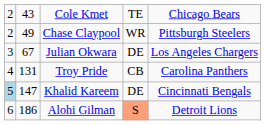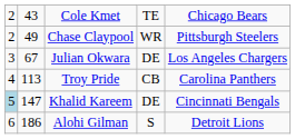 <table class="wikitable" style="text-align:center">
 <tr>
 <td>2</td>
 <td>43</td>
 <td><a href='#'>Cole Kmet</a></td>
 <td>TE</td>
 <td><a href='#'>Chicago Bears</a></td>
 </tr>
 <tr>
 <td>2</td>
 <td>49</td>
 <td><a href='#'>Chase Claypool</a></td>
 <td>WR</td>
 <td><a href='#'>Pittsburgh Steelers</a></td>
 </tr>
 <tr>
 <td>3</td>
 <td>67</td>
 <td><a href='#'>Julian Okwara</a></td>
 <td>DE</td>
 <td><a href='#'>Los Angeles Chargers</a></td>
 </tr>
 <tr>
 <td>4</td>
-<td>131</td>
+<td>113</td>
 <td><a href='#'>Troy Pride</a></td>
 <td>CB</td>
 <td><a href='#'>Carolina Panthers</a></td>
 </tr>
 <tr>
 <td style="background: lightblue;">5</td>
 <td>147</td>
 <td><a href='#'>Khalid Kareem</a></td>
 <td>DE</td>
 <td><a href='#'>Cincinnati Bengals</a></td>
 </tr>
 <tr>
 <td>6</td>
 <td>186</td>
 <td><a href='#'>Alohi Gilman</a></td>
-<td style="background: lightsalmon;">S</td>
+<td>S</td>
 <td><a href='#'>Detroit Lions</a></td>
 </tr>
 </table>
